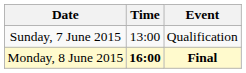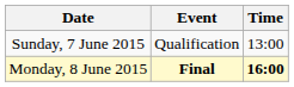 <table class ="wikitable" style="text-align:center;">
 <tr>
 <th>Date</th>
+<th>Event</th>
 <th>Time</th>
-<th>Event</th>
 </tr>
 <tr>
 <td>Sunday, 7 June 2015</td>
+<td>Qualification</td>
 <td>13:00</td>
-<td>Qualification</td>
 </tr>
 <tr style="background-color:lemonchiffon;">
 <td>Monday, 8 June 2015</td>
+<td><strong>Final</strong></td>
 <td><strong>16:00</strong></td>
-<td><strong>Final</strong></td>
 </tr>
 </table>
